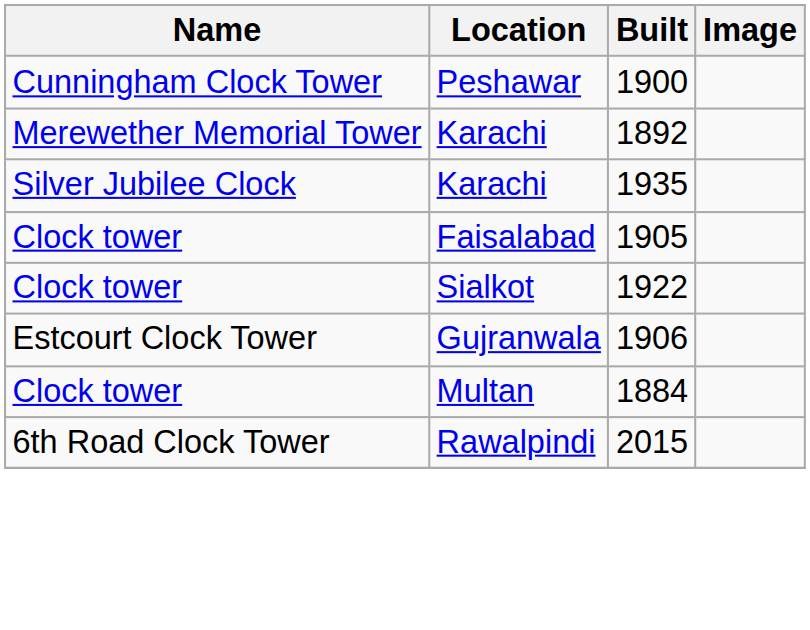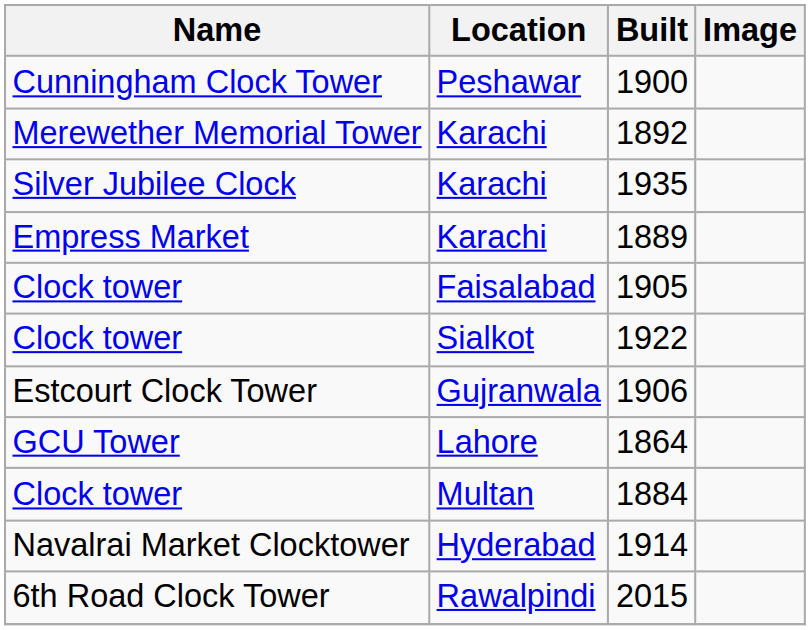 <table class="wikitable">
 <tr>
 <th>Name</th>
 <th>Location</th>
 <th>Built</th>
 <th>Image</th>
 </tr>
 <tr>
 <td><a href='#'>Cunningham Clock Tower</a></td>
 <td><a href='#'>Peshawar</a></td>
 <td>1900</td>
 <td></td>
 </tr>
 <tr>
 <td><a href='#'>Merewether Memorial Tower</a></td>
 <td><a href='#'>Karachi</a></td>
 <td>1892</td>
 <td></td>
 </tr>
 <tr>
 <td><a href='#'>Silver Jubilee Clock</a></td>
 <td><a href='#'>Karachi</a></td>
 <td>1935</td>
 <td></td>
 </tr>
 <tr>
+<td><a href='#'>Empress Market</a></td>
+<td><a href='#'>Karachi</a></td>
+<td>1889</td>
+<td></td>
+</tr>
+<tr>
 <td><a href='#'>Clock tower</a></td>
 <td><a href='#'>Faisalabad</a></td>
 <td>1905</td>
 <td></td>
 </tr>
 <tr>
 <td><a href='#'>Clock tower</a></td>
 <td><a href='#'>Sialkot</a></td>
 <td>1922</td>
 <td></td>
 </tr>
 <tr>
 <td>Estcourt Clock Tower</td>
 <td><a href='#'>Gujranwala</a></td>
 <td>1906</td>
 <td></td>
 </tr>
 <tr>
+<td><a href='#'>GCU Tower</a></td>
+<td><a href='#'>Lahore</a></td>
+<td>1864</td>
+<td></td>
+</tr>
+<tr>
 <td><a href='#'>Clock tower</a></td>
 <td><a href='#'>Multan</a></td>
 <td>1884</td>
+<td></td>
+</tr>
+<tr>
+<td>Navalrai Market Clocktower</td>
+<td><a href='#'>Hyderabad</a></td>
+<td>1914</td>
 <td></td>
 </tr>
 <tr>
 <td>6th Road Clock Tower</td>
 <td><a href='#'>Rawalpindi</a></td>
 <td>2015</td>
 <td></td>
 </tr>
 <tr>
 </tr>
 </table>
